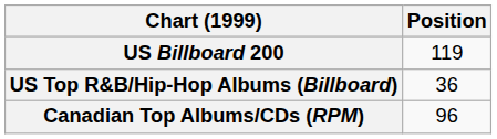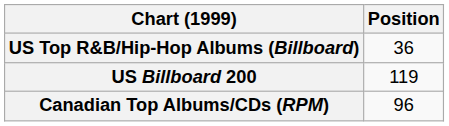 <table class="wikitable sortable plainrowheaders" style="text-align:center;">
 <tr>
 <th scope="col">Chart (1999)</th>
 <th scope="col">Position</th>
 </tr>
 <tr>
+<th scope="row">US Top R&B/Hip-Hop Albums (<em>Billboard</em>)</th>
+<td>36</td>
+</tr>
+<tr>
 <th scope="row">US <em>Billboard</em> 200</th>
 <td>119</td>
-</tr>
-<tr>
-<th scope="row">US Top R&B/Hip-Hop Albums (<em>Billboard</em>)</th>
-<td>36</td>
 </tr>
 <tr>
 <th scope="row">Canadian Top Albums/CDs (<em>RPM</em>)</th>
 <td align="center">96</td>
 </tr>
 </table>
